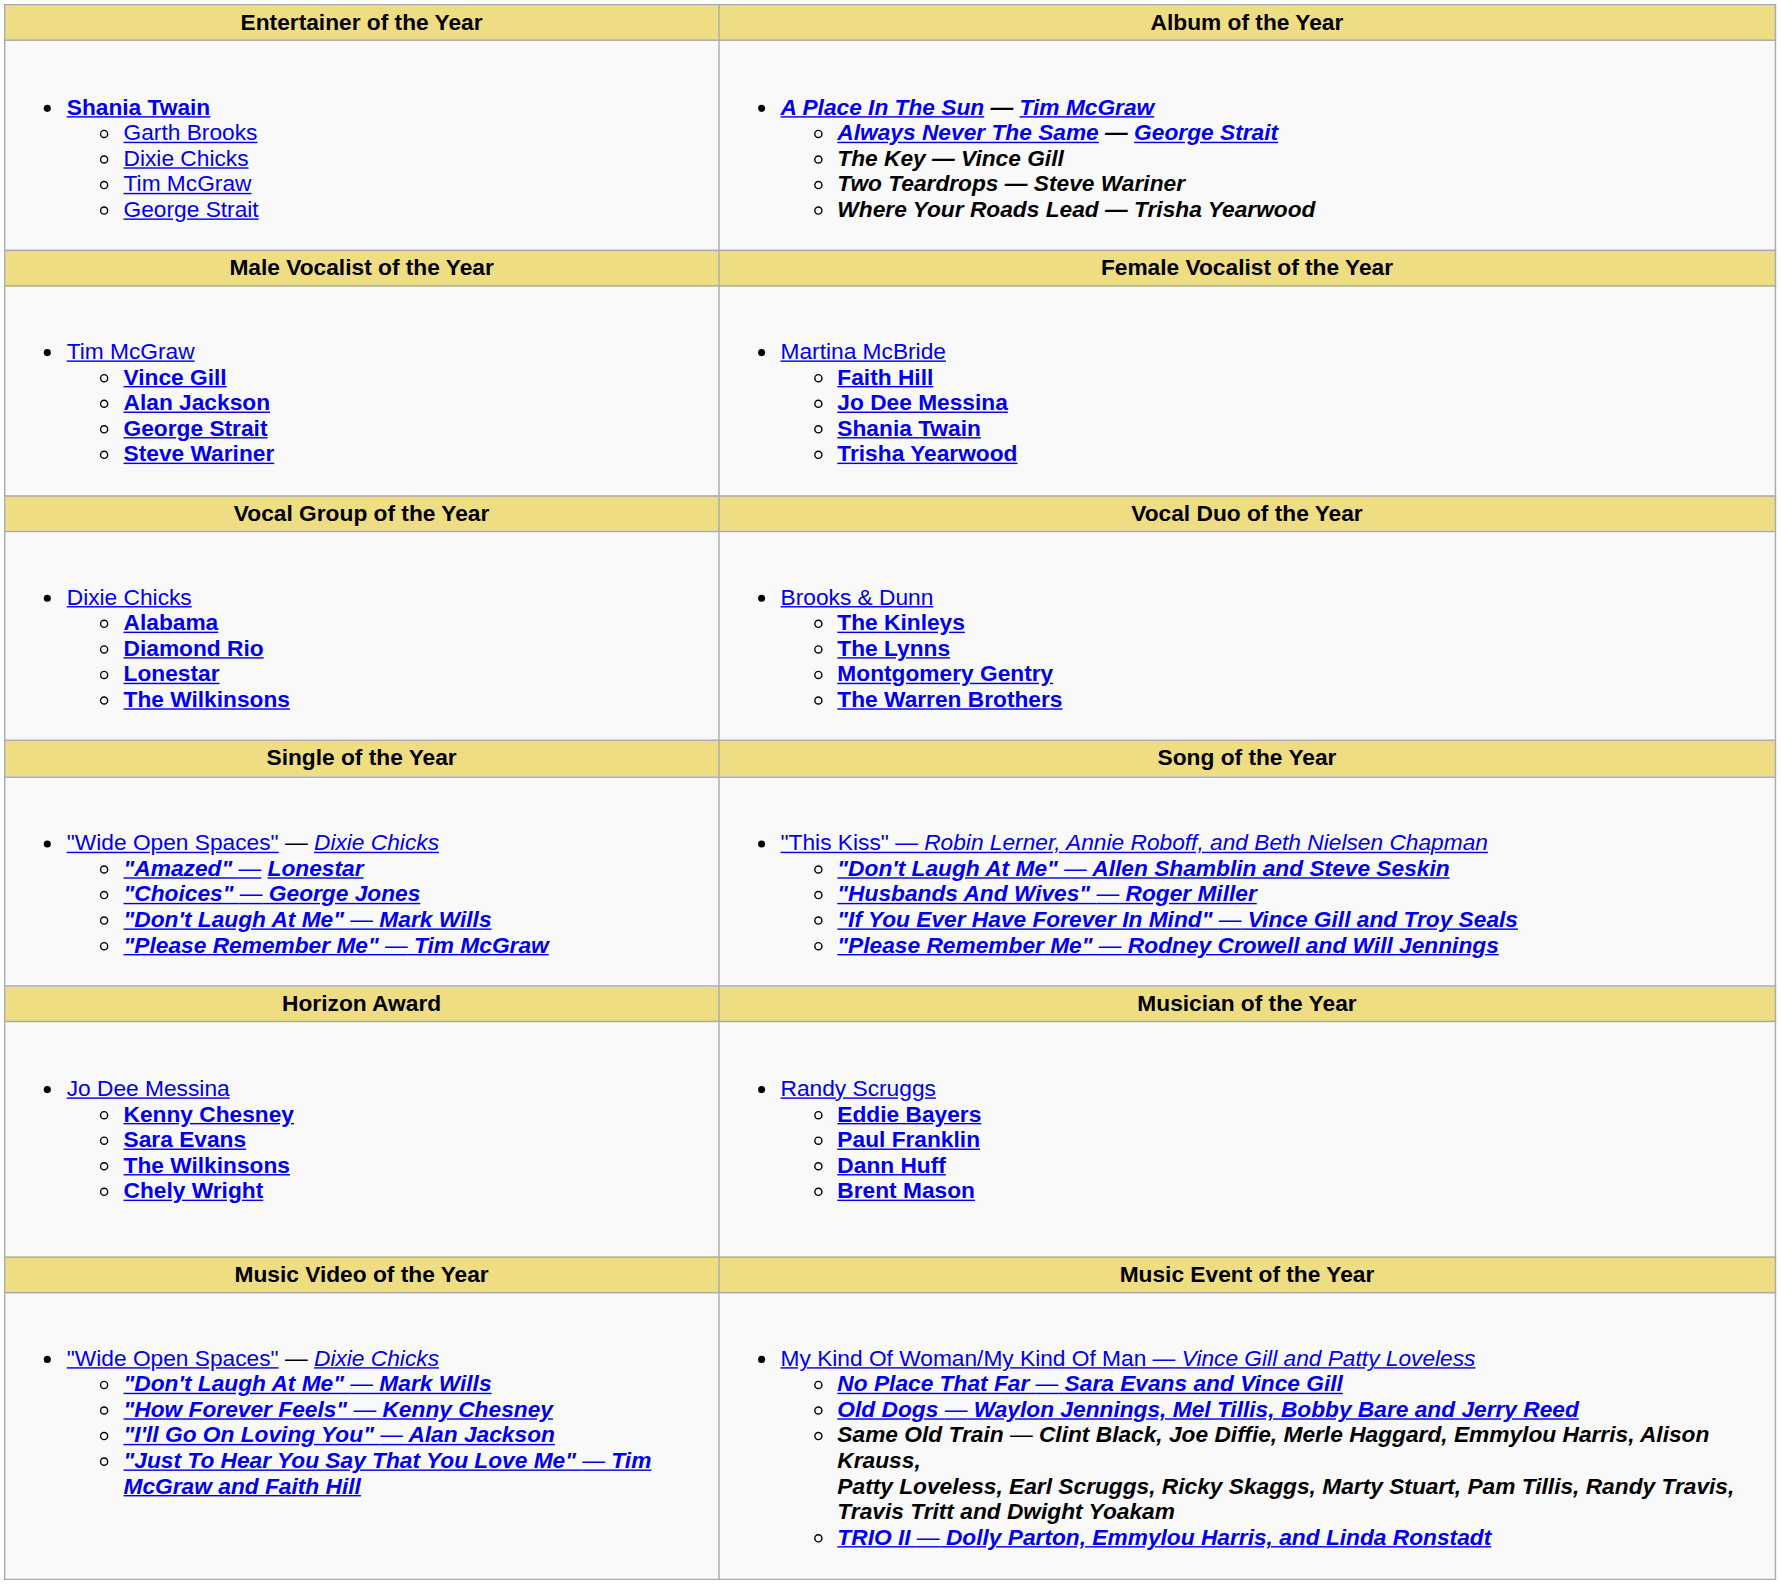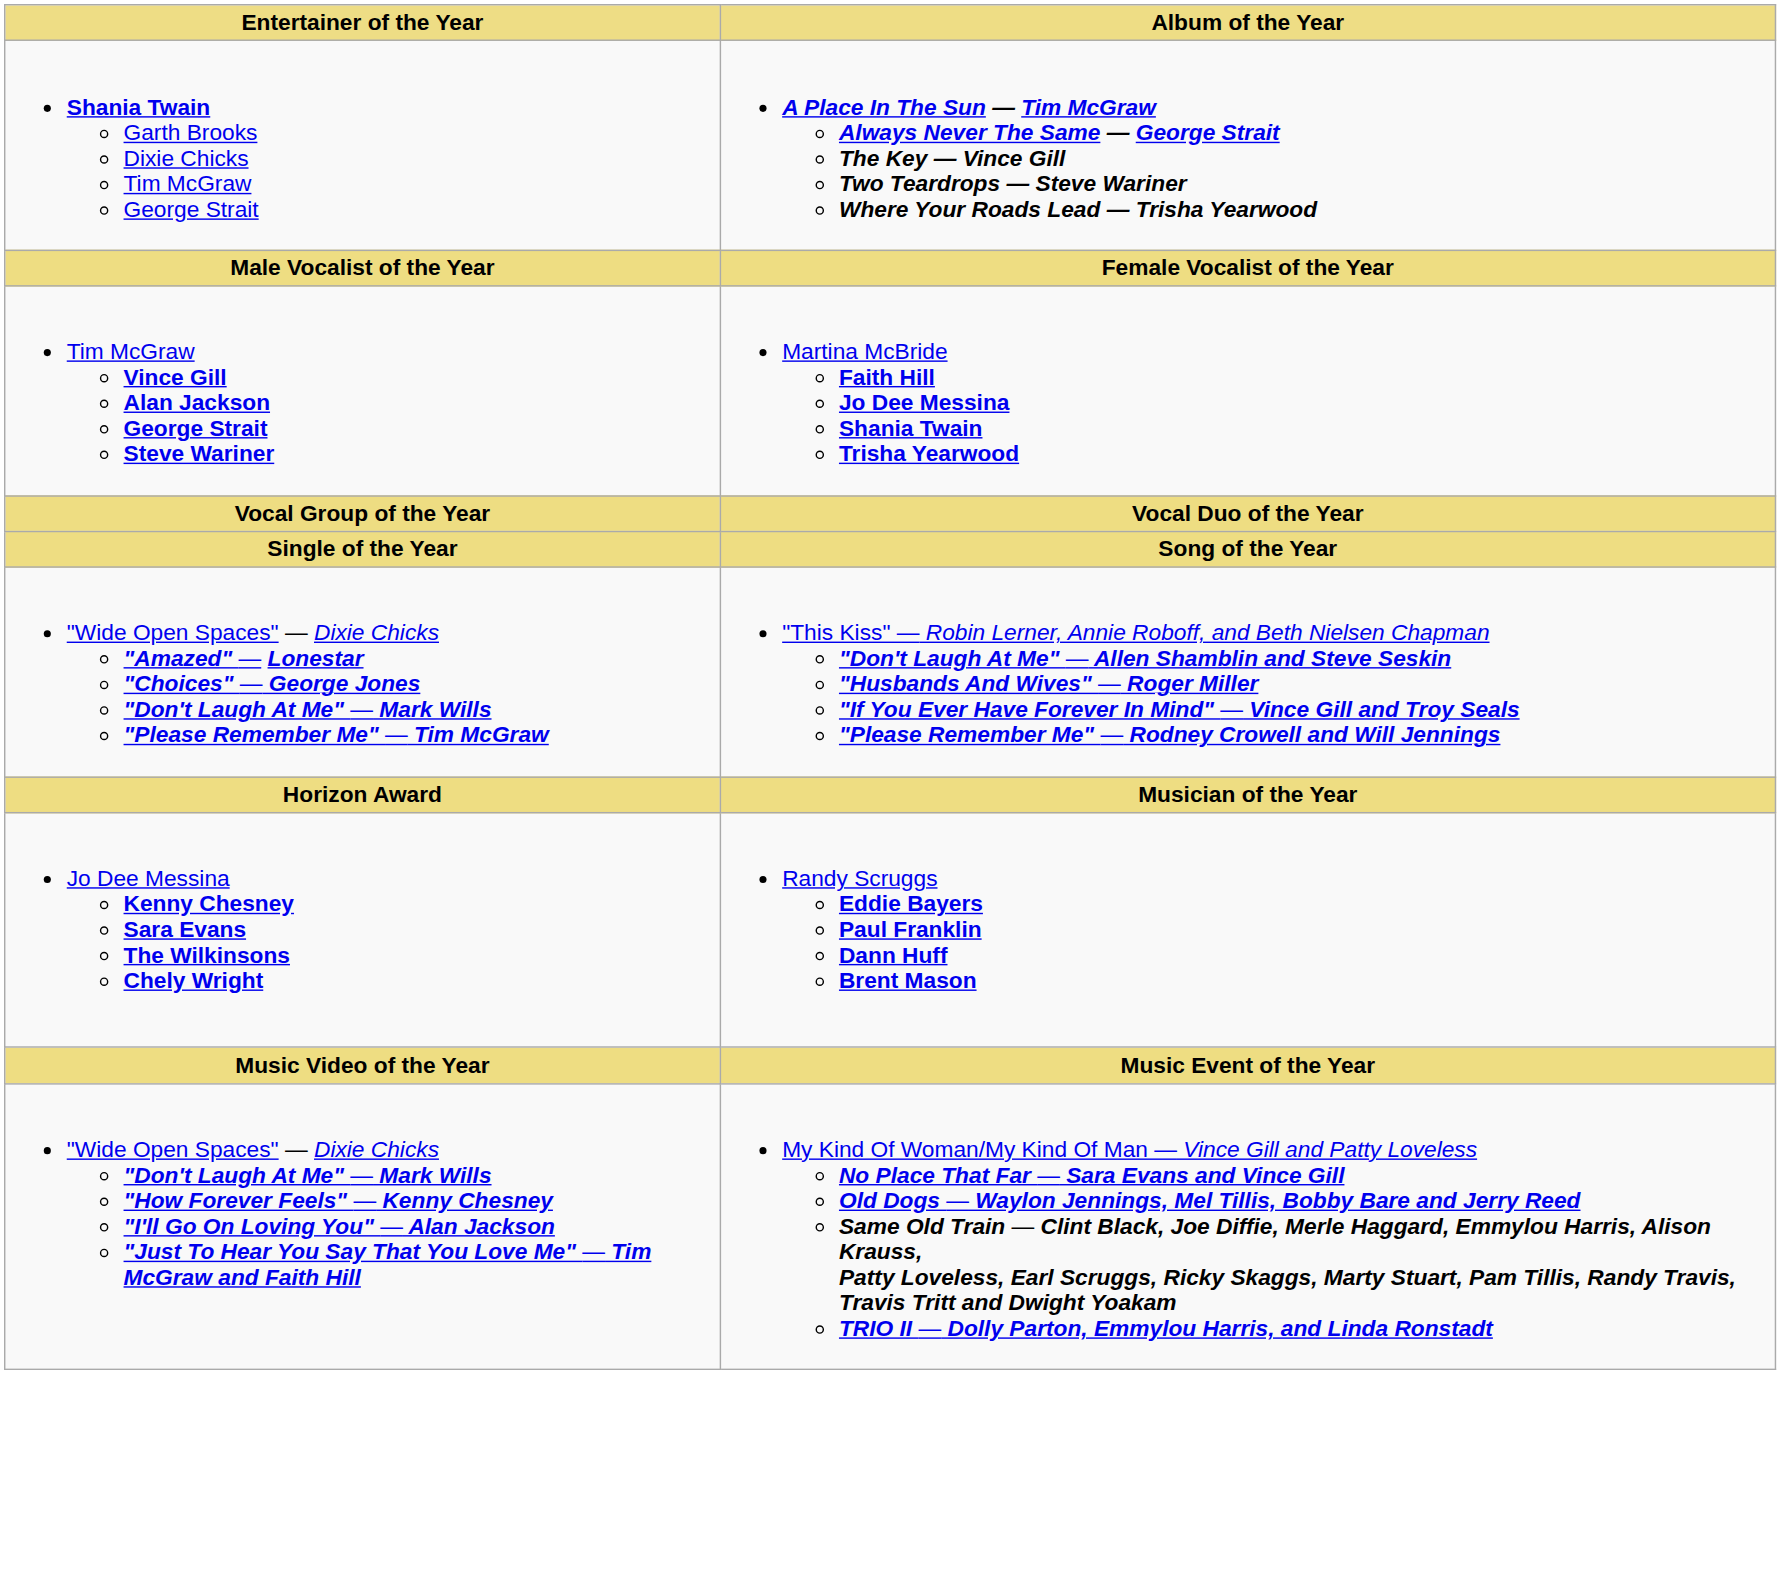 <table class="wikitable">
 <tr>
 <th style="background:#EEDD85; width=50%">Entertainer of the Year</th>
 <th style="background:#EEDD85; width=50%">Album of the Year</th>
 </tr>
 <tr>
 <td valign="top"><br><ul><li><strong><a href='#'>Shania Twain</a></strong><ul><li><a href='#'>Garth Brooks</a></li><li><a href='#'>Dixie Chicks</a></li><li><a href='#'>Tim McGraw</a></li><li><a href='#'>George Strait</a></li></ul></li></ul></td>
 <td valign="top"><br><ul><li><strong><em><a href='#'>A Place In The Sun</a><em> </em>—<em> <a href='#'>Tim McGraw</a><strong><ul><li></em><a href='#'>Always Never The Same</a><em> </em></strong>—<strong><em> <a href='#'>George Strait</a></li><li></em>The Key<em> </em></strong>—<strong><em> Vince Gill</li><li></em>Two Teardrops<em> </em></strong>—<strong><em> Steve Wariner</li><li></em>Where Your Roads Lead<em> </em></strong>—<strong><em> Trisha Yearwood</li></ul></li></ul></td>
 </tr>
 <tr>
 <th style="background:#EEDD82; width=50%">Male Vocalist of the Year</th>
 <th style="background:#EEDD82; width=50%">Female Vocalist of the Year</th>
 </tr>
 <tr>
 <td valign="top"><br><ul><li></strong><a href='#'>Tim McGraw</a><strong><ul><li><a href='#'>Vince Gill</a></li><li><a href='#'>Alan Jackson</a></li><li><a href='#'>George Strait</a></li><li><a href='#'>Steve Wariner</a></li></ul></li></ul></td>
 <td valign="top"><br><ul><li></strong><a href='#'>Martina McBride</a><strong><ul><li><a href='#'>Faith Hill</a></li><li><a href='#'>Jo Dee Messina</a></li><li><a href='#'>Shania Twain</a></li><li><a href='#'>Trisha Yearwood</a></li></ul></li></ul></td>
 </tr>
 <tr>
 <th style="background:#EEDD82; width=50%">Vocal Group of the Year</th>
 <th style="background:#EEDD82; width=50%">Vocal Duo of the Year</th>
-</tr>
-<tr>
-<td valign="top"><br><ul><li></strong><a href='#'>Dixie Chicks</a><strong><ul><li><a href='#'>Alabama</a></li><li><a href='#'>Diamond Rio</a></li><li><a href='#'>Lonestar</a></li><li><a href='#'>The Wilkinsons</a></li></ul></li></ul></td>
-<td valign="top"><br><ul><li></strong><a href='#'>Brooks & Dunn</a><strong><ul><li><a href='#'>The Kinleys</a></li><li><a href='#'>The Lynns</a></li><li><a href='#'>Montgomery Gentry</a></li><li><a href='#'>The Warren Brothers</a></li></ul></li></ul></td>
 </tr>
 <tr>
 <th style="background:#EEDD82; width=50%">Single of the Year</th>
 <th style="background:#EEDD82; width=50%">Song of the Year</th>
 </tr>
 <tr>
 <td valign="top"><br><ul><li></strong><a href='#'>"Wide Open Spaces"</a> </em>—<em> <a href='#'>Dixie Chicks</a><strong><ul><li><a href='#'>"Amazed" </em></strong>—<strong><em></a> <a href='#'>Lonestar</a></li><li><a href='#'>"Choices" </em></strong>—<strong><em> George Jones</a></li><li><a href='#'>"Don't Laugh At Me" </em></strong>—<strong><em> Mark Wills</a></li><li><a href='#'>"Please Remember Me" </em></strong>—<strong><em> Tim McGraw</a></li></ul></li></ul></td>
 <td valign="top"><br><ul><li><a href='#'></strong>"This Kiss" </em>—<em> Robin Lerner, Annie Roboff, and Beth Nielsen Chapman<strong></a><ul><li><a href='#'>"Don't Laugh At Me" </em></strong>—<strong><em> Allen Shamblin and Steve Seskin</a></li><li><a href='#'>"Husbands And Wives" </em></strong>—<strong><em> Roger Miller</a></li><li><a href='#'>"If You Ever Have Forever In Mind" </em></strong>—<strong><em> Vince Gill and Troy Seals</a></li><li><a href='#'>"Please Remember Me" </em></strong>—<strong><em> Rodney Crowell and Will Jennings</a></li></ul></li></ul></td>
 </tr>
 <tr>
 <th style="background:#EEDD82; width=50%">Horizon Award</th>
 <th style="background:#EEDD82; width=50%">Musician of the Year</th>
 </tr>
 <tr>
 <td valign="top"><br><ul><li></strong><a href='#'>Jo Dee Messina</a><strong><ul><li><a href='#'>Kenny Chesney</a></li><li><a href='#'>Sara Evans</a></li><li><a href='#'>The Wilkinsons</a></li><li><a href='#'>Chely Wright</a></li></ul></li></ul><br></td>
 <td valign="top"><br><ul><li></strong><a href='#'>Randy Scruggs</a><strong><ul><li><a href='#'>Eddie Bayers</a></li><li><a href='#'>Paul Franklin</a></li><li><a href='#'>Dann Huff</a></li><li><a href='#'>Brent Mason</a></li></ul></li></ul></td>
 </tr>
 <tr>
 <th style="background:#EEDD82; width=50%">Music Video of the Year</th>
 <th style="background:#EEDD82; width=50%">Music Event of the Year</th>
 </tr>
 <tr>
 <td valign="top"><br><ul><li></strong><a href='#'>"Wide Open Spaces"</a> </em>—<em> <a href='#'>Dixie Chicks</a><strong><ul><li><a href='#'>"Don't Laugh At Me" </em></strong>—<strong><em> Mark Wills</a></li><li><a href='#'>"How Forever Feels" </em></strong>—<strong><em> Kenny Chesney</a></li><li><a href='#'>"I'll Go On Loving You" </em></strong>—<strong><em> Alan Jackson</a></li><li><a href='#'>"Just To Hear You Say That You Love Me" </em></strong>—<strong><em> Tim McGraw and Faith Hill</a></li></ul></li></ul></td>
 <td valign="top"><br><ul><li></strong><a href='#'>My Kind Of Woman/My Kind Of Man </em>—<em> Vince Gill and Patty Loveless</a><strong><ul><li><a href='#'>No Place That Far </em></strong>—<strong><em> Sara Evans and Vince Gill</a></li><li><a href='#'>Old Dogs </em></strong>—<strong><em> Waylon Jennings, Mel Tillis, Bobby Bare and Jerry Reed</a></li><li>Same Old Train </em></strong>—<strong><em> Clint Black, Joe Diffie, Merle Haggard, Emmylou Harris, Alison Krauss,<br>Patty Loveless, Earl Scruggs, Ricky Skaggs, Marty Stuart, Pam Tillis, Randy Travis, Travis Tritt and Dwight Yoakam</li><li><a href='#'>TRIO II </em></strong>—<strong><em> Dolly Parton, Emmylou Harris, and Linda Ronstadt</a></li></ul></li></ul></td>
 </tr>
 </table>
